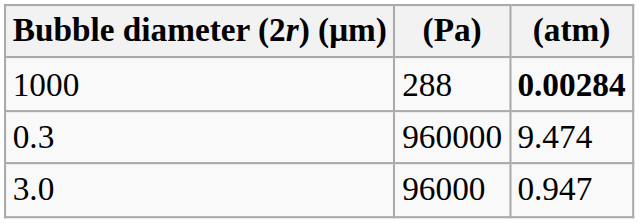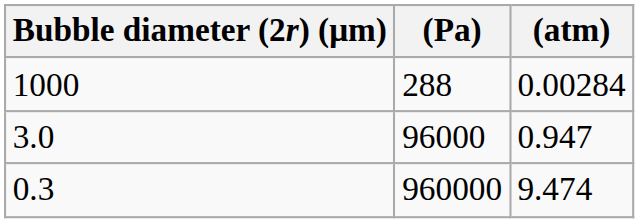 <table class="wikitable">
 <tr>
 <th>Bubble diameter (2<em>r</em>) (μm)</th>
 <th> (Pa)</th>
 <th> (atm)</th>
 </tr>
 <tr>
 <td>1000</td>
 <td>288</td>
-<td><strong>0.00284</strong></td>
+<td>0.00284</td>
+</tr>
+<tr>
+<td>3.0</td>
+<td>96000</td>
+<td>0.947</td>
 </tr>
 <tr>
 <td>0.3</td>
 <td>960000</td>
 <td>9.474</td>
 </tr>
-<tr>
-<td>3.0</td>
-<td>96000</td>
-<td>0.947</td>
-</tr>
 </table>
